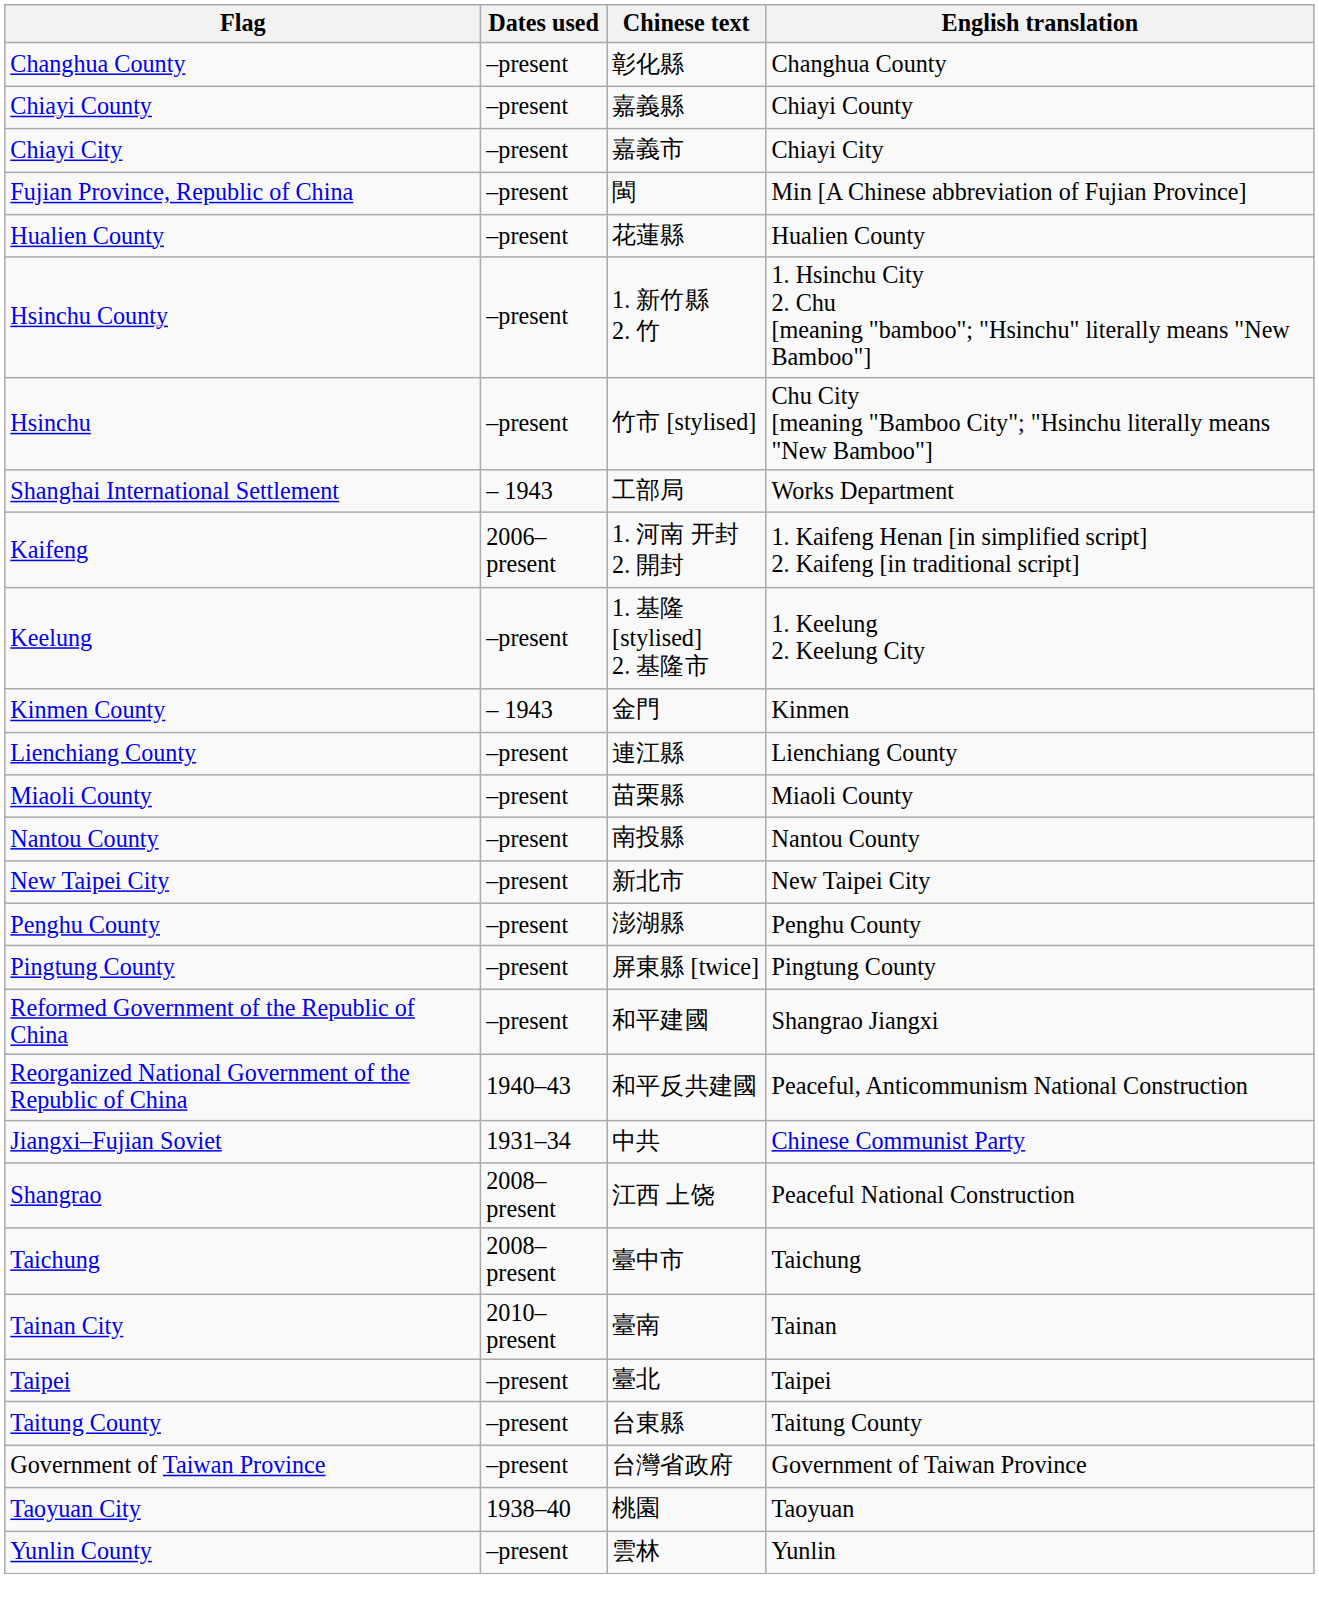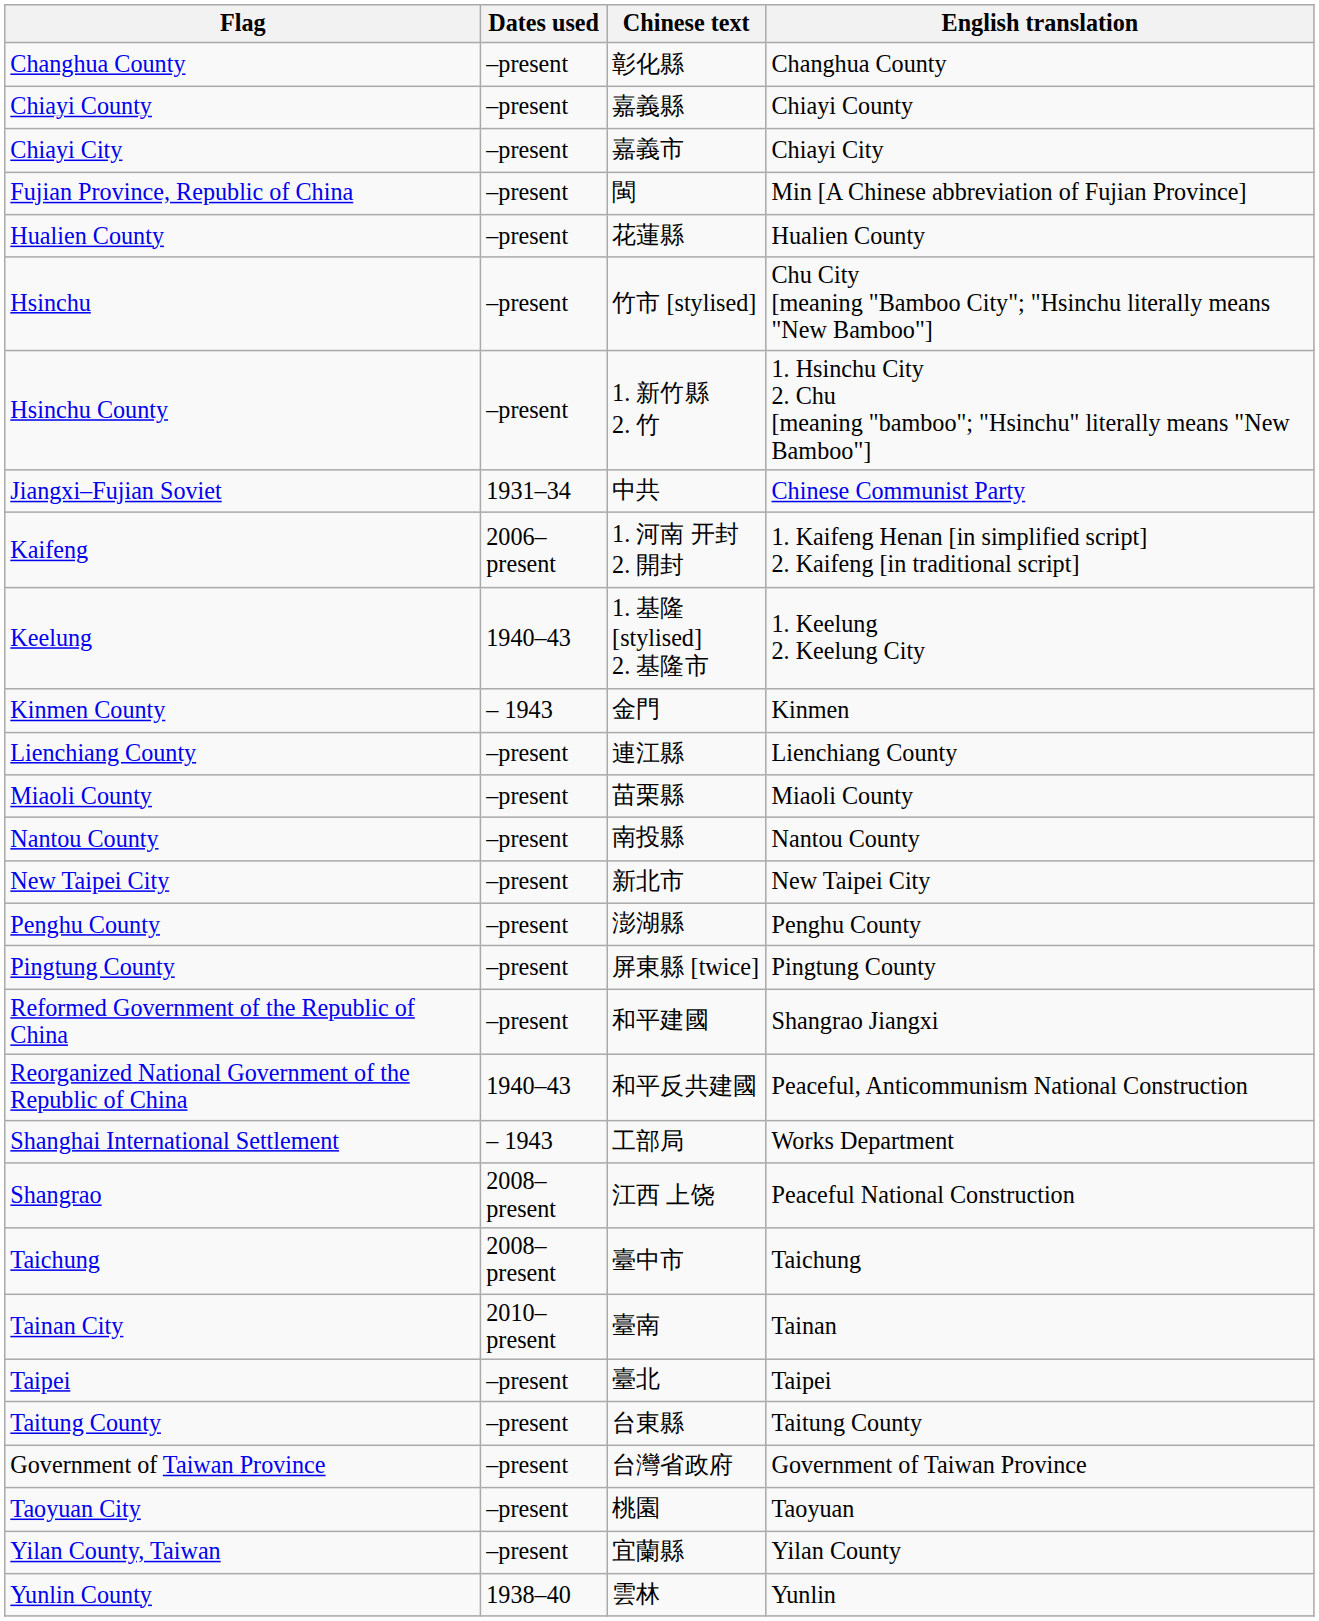 <table class="wikitable sortable noresize">
 <tr>
 <th>Flag</th>
 <th>Dates used</th>
 <th>Chinese text</th>
 <th>English translation</th>
 </tr>
 <tr>
 <td> <a href='#'>Changhua County</a></td>
 <td>–present</td>
 <td>彰化縣</td>
 <td>Changhua County</td>
 </tr>
 <tr>
 <td> <a href='#'>Chiayi County</a></td>
 <td>–present</td>
 <td>嘉義縣</td>
 <td>Chiayi County</td>
 </tr>
 <tr>
 <td> <a href='#'>Chiayi City</a></td>
 <td>–present</td>
 <td>嘉義市</td>
 <td>Chiayi City</td>
 </tr>
 <tr>
 <td> <a href='#'>Fujian Province, Republic of China</a></td>
 <td>–present</td>
 <td>閩</td>
 <td>Min [A Chinese abbreviation of Fujian Province]</td>
 </tr>
 <tr>
 <td> <a href='#'>Hualien County</a></td>
 <td>–present</td>
 <td>花蓮縣</td>
 <td>Hualien County</td>
 </tr>
 <tr>
+<td> <a href='#'>Hsinchu</a></td>
+<td>–present</td>
+<td>竹市 [stylised]</td>
+<td>Chu City<br>[meaning "Bamboo City"; "Hsinchu literally means "New Bamboo"]</td>
+</tr>
+<tr>
 <td> <a href='#'>Hsinchu County</a></td>
 <td>–present</td>
 <td>1. 新竹縣<br>2. 竹</td>
 <td>1. Hsinchu City<br>2. Chu<br>[meaning "bamboo"; "Hsinchu" literally means "New Bamboo"]</td>
 </tr>
 <tr>
-<td> <a href='#'>Hsinchu</a></td>
-<td>–present</td>
-<td>竹市 [stylised]</td>
-<td>Chu City<br>[meaning "Bamboo City"; "Hsinchu literally means "New Bamboo"]</td>
-</tr>
-<tr>
-<td> <a href='#'>Shanghai International Settlement</a></td>
-<td> – 1943</td>
-<td>工部局</td>
-<td>Works Department</td>
+<td> <a href='#'>Jiangxi–Fujian Soviet</a></td>
+<td>1931–34</td>
+<td>中共</td>
+<td><a href='#'>Chinese Communist Party</a></td>
 </tr>
 <tr>
 <td><a href='#'>Kaifeng</a></td>
 <td>2006–present</td>
 <td>1. 河南  开封<br>2. 開封</td>
 <td>1. Kaifeng Henan [in simplified script]<br>2. Kaifeng [in traditional script]</td>
 </tr>
 <tr>
 <td> <a href='#'>Keelung</a></td>
-<td>–present</td>
+<td>1940–43</td>
 <td>1. 基隆 [stylised]<br>2. 基隆市</td>
 <td>1. Keelung<br>2. Keelung City</td>
 </tr>
 <tr>
 <td> <a href='#'>Kinmen County</a></td>
 <td> – 1943</td>
 <td>金門</td>
 <td>Kinmen</td>
 </tr>
 <tr>
 <td> <a href='#'>Lienchiang County</a></td>
 <td>–present</td>
 <td>連江縣</td>
 <td>Lienchiang County</td>
 </tr>
 <tr>
 <td> <a href='#'>Miaoli County</a></td>
 <td>–present</td>
 <td>苗栗縣</td>
 <td>Miaoli County</td>
 </tr>
 <tr>
 <td><a href='#'>Nantou County</a></td>
 <td>–present</td>
 <td>南投縣</td>
 <td>Nantou County</td>
 </tr>
 <tr>
 <td> <a href='#'>New Taipei City</a></td>
 <td>–present</td>
 <td>新北市</td>
 <td>New Taipei City</td>
 </tr>
 <tr>
 <td> <a href='#'>Penghu County</a></td>
 <td>–present</td>
 <td>澎湖縣</td>
 <td>Penghu County</td>
 </tr>
 <tr>
 <td> <a href='#'>Pingtung County</a></td>
 <td>–present</td>
 <td>屏東縣 [twice]</td>
 <td>Pingtung County</td>
 </tr>
 <tr>
 <td> <a href='#'>Reformed Government of the Republic of China</a></td>
 <td>–present</td>
 <td>和平建國</td>
 <td>Shangrao Jiangxi</td>
 </tr>
 <tr>
 <td> <a href='#'>Reorganized National Government of the Republic of China</a></td>
 <td>1940–43</td>
 <td>和平反共建國</td>
 <td>Peaceful, Anticommunism National Construction</td>
 </tr>
 <tr>
-<td> <a href='#'>Jiangxi–Fujian Soviet</a></td>
-<td>1931–34</td>
-<td>中共</td>
-<td><a href='#'>Chinese Communist Party</a></td>
+<td> <a href='#'>Shanghai International Settlement</a></td>
+<td> – 1943</td>
+<td>工部局</td>
+<td>Works Department</td>
 </tr>
 <tr>
 <td><a href='#'>Shangrao</a></td>
 <td>2008–present</td>
 <td>江西 上饶</td>
 <td>Peaceful National Construction</td>
 </tr>
 <tr>
 <td> <a href='#'>Taichung</a></td>
 <td>2008–present</td>
 <td>臺中市</td>
 <td>Taichung</td>
 </tr>
 <tr>
 <td> <a href='#'>Tainan City</a></td>
 <td>2010–present</td>
 <td>臺南</td>
 <td>Tainan</td>
 </tr>
 <tr>
 <td> <a href='#'>Taipei</a></td>
 <td>–present</td>
 <td>臺北</td>
 <td>Taipei</td>
 </tr>
 <tr>
 <td> <a href='#'>Taitung County</a></td>
 <td>–present</td>
 <td>台東縣</td>
 <td>Taitung County</td>
 </tr>
 <tr>
 <td> Government of <a href='#'>Taiwan Province</a></td>
 <td>–present</td>
 <td>台灣省政府</td>
 <td>Government of Taiwan Province</td>
 </tr>
 <tr>
 <td> <a href='#'>Taoyuan City</a></td>
-<td>1938–40</td>
+<td>–present</td>
 <td>桃園</td>
 <td>Taoyuan</td>
 </tr>
 <tr>
+<td> <a href='#'>Yilan County, Taiwan</a></td>
+<td>–present</td>
+<td>宜蘭縣</td>
+<td>Yilan County</td>
+</tr>
+<tr>
 <td> <a href='#'>Yunlin County</a></td>
-<td>–present</td>
+<td>1938–40</td>
 <td>雲林</td>
 <td>Yunlin</td>
 </tr>
 </table>
